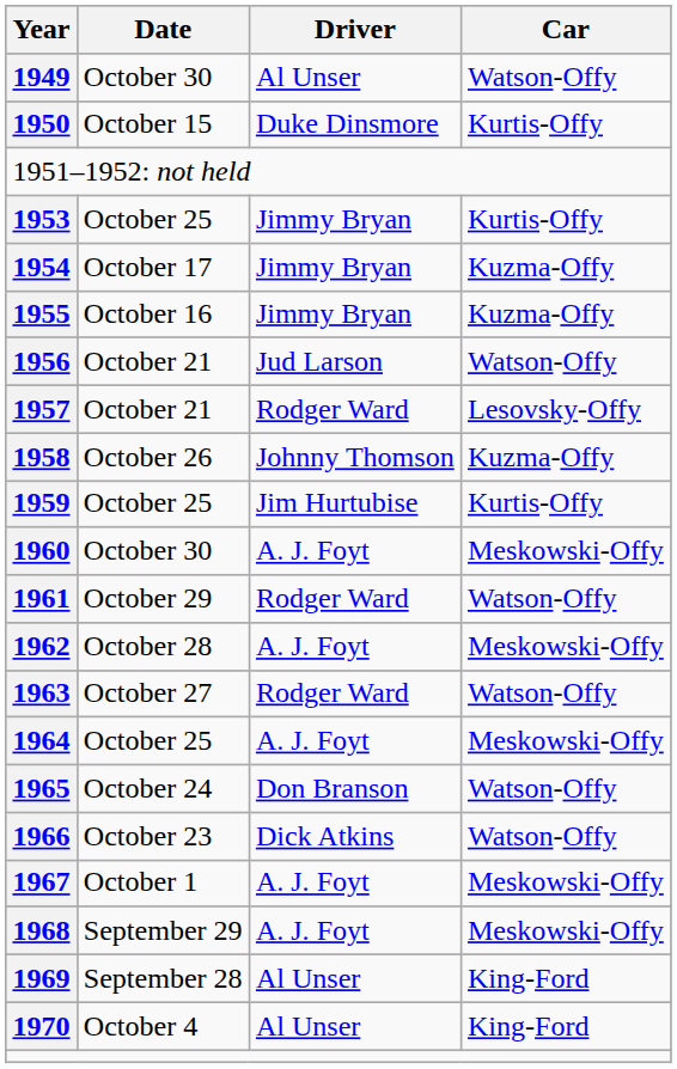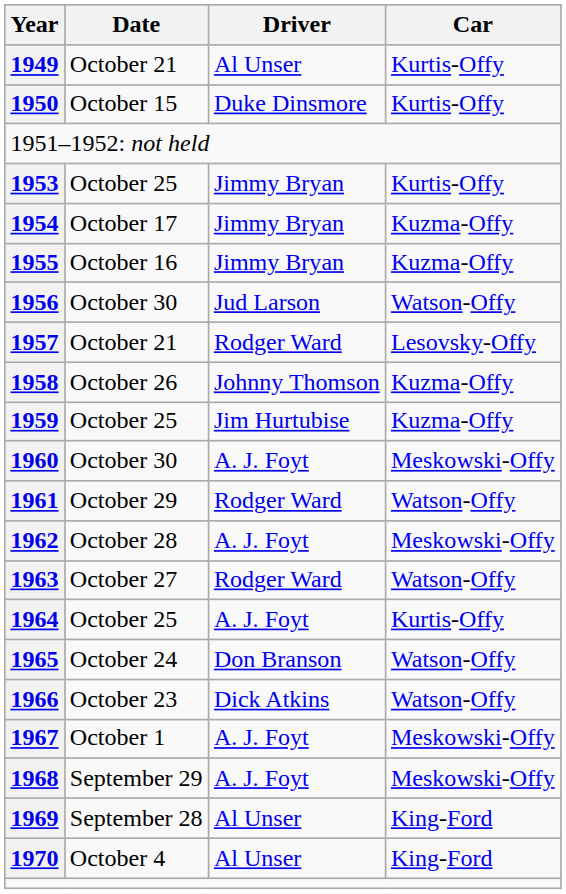 <table class=wikitable style="font-size:90%;">
 <tr>
 <th>Year</th>
 <th>Date</th>
 <th>Driver</th>
 <th>Car</th>
 </tr>
 <tr>
 <th><a href='#'>1949</a></th>
-<td>October 30</td>
+<td>October 21</td>
 <td> <a href='#'>Al Unser</a></td>
-<td><a href='#'>Watson</a>-<a href='#'>Offy</a></td>
+<td><a href='#'>Kurtis</a>-<a href='#'>Offy</a></td>
 </tr>
 <tr>
 <th><a href='#'>1950</a></th>
 <td>October 15</td>
 <td> <a href='#'>Duke Dinsmore</a></td>
 <td><a href='#'>Kurtis</a>-<a href='#'>Offy</a></td>
 </tr>
 <tr>
 <td colspan=4>1951–1952: <em>not held</em></td>
 </tr>
 <tr>
 <th><a href='#'>1953</a></th>
 <td>October 25</td>
 <td> <a href='#'>Jimmy Bryan</a></td>
 <td><a href='#'>Kurtis</a>-<a href='#'>Offy</a></td>
 </tr>
 <tr>
 <th><a href='#'>1954</a></th>
 <td>October 17</td>
 <td> <a href='#'>Jimmy Bryan</a></td>
 <td><a href='#'>Kuzma</a>-<a href='#'>Offy</a></td>
 </tr>
 <tr>
 <th><a href='#'>1955</a></th>
 <td>October 16</td>
 <td> <a href='#'>Jimmy Bryan</a></td>
 <td><a href='#'>Kuzma</a>-<a href='#'>Offy</a></td>
 </tr>
 <tr>
 <th><a href='#'>1956</a></th>
-<td>October 21</td>
+<td>October 30</td>
 <td> <a href='#'>Jud Larson</a></td>
 <td><a href='#'>Watson</a>-<a href='#'>Offy</a></td>
 </tr>
 <tr>
 <th><a href='#'>1957</a></th>
 <td>October 21</td>
 <td> <a href='#'>Rodger Ward</a></td>
 <td><a href='#'>Lesovsky</a>-<a href='#'>Offy</a></td>
 </tr>
 <tr>
 <th><a href='#'>1958</a></th>
 <td>October 26</td>
 <td> <a href='#'>Johnny Thomson</a></td>
 <td><a href='#'>Kuzma</a>-<a href='#'>Offy</a></td>
 </tr>
 <tr>
 <th><a href='#'>1959</a></th>
 <td>October 25</td>
 <td> <a href='#'>Jim Hurtubise</a></td>
-<td><a href='#'>Kurtis</a>-<a href='#'>Offy</a></td>
+<td><a href='#'>Kuzma</a>-<a href='#'>Offy</a></td>
 </tr>
 <tr>
 <th><a href='#'>1960</a></th>
 <td>October 30</td>
 <td> <a href='#'>A. J. Foyt</a></td>
 <td><a href='#'>Meskowski</a>-<a href='#'>Offy</a></td>
 </tr>
 <tr>
 <th><a href='#'>1961</a></th>
 <td>October 29</td>
 <td> <a href='#'>Rodger Ward</a></td>
 <td><a href='#'>Watson</a>-<a href='#'>Offy</a></td>
 </tr>
 <tr>
 <th><a href='#'>1962</a></th>
 <td>October 28</td>
 <td> <a href='#'>A. J. Foyt</a></td>
 <td><a href='#'>Meskowski</a>-<a href='#'>Offy</a></td>
 </tr>
 <tr>
 <th><a href='#'>1963</a></th>
 <td>October 27</td>
 <td> <a href='#'>Rodger Ward</a></td>
 <td><a href='#'>Watson</a>-<a href='#'>Offy</a></td>
 </tr>
 <tr>
 <th><a href='#'>1964</a></th>
 <td>October 25</td>
 <td> <a href='#'>A. J. Foyt</a></td>
-<td><a href='#'>Meskowski</a>-<a href='#'>Offy</a></td>
+<td><a href='#'>Kurtis</a>-<a href='#'>Offy</a></td>
 </tr>
 <tr>
 <th><a href='#'>1965</a></th>
 <td>October 24</td>
 <td> <a href='#'>Don Branson</a></td>
 <td><a href='#'>Watson</a>-<a href='#'>Offy</a></td>
 </tr>
 <tr>
 <th><a href='#'>1966</a></th>
 <td>October 23</td>
 <td> <a href='#'>Dick Atkins</a></td>
 <td><a href='#'>Watson</a>-<a href='#'>Offy</a></td>
 </tr>
 <tr>
 <th><a href='#'>1967</a></th>
 <td>October 1</td>
 <td> <a href='#'>A. J. Foyt</a></td>
 <td><a href='#'>Meskowski</a>-<a href='#'>Offy</a></td>
 </tr>
 <tr>
 <th><a href='#'>1968</a></th>
 <td>September 29</td>
 <td> <a href='#'>A. J. Foyt</a></td>
 <td><a href='#'>Meskowski</a>-<a href='#'>Offy</a></td>
 </tr>
 <tr>
 <th><a href='#'>1969</a></th>
 <td>September 28</td>
 <td> <a href='#'>Al Unser</a></td>
 <td><a href='#'>King</a>-<a href='#'>Ford</a></td>
 </tr>
 <tr>
 <th><a href='#'>1970</a></th>
 <td>October 4</td>
 <td> <a href='#'>Al Unser</a></td>
 <td><a href='#'>King</a>-<a href='#'>Ford</a></td>
 </tr>
 <tr>
 <td colspan=4 align=center></td>
 </tr>
 </table>
